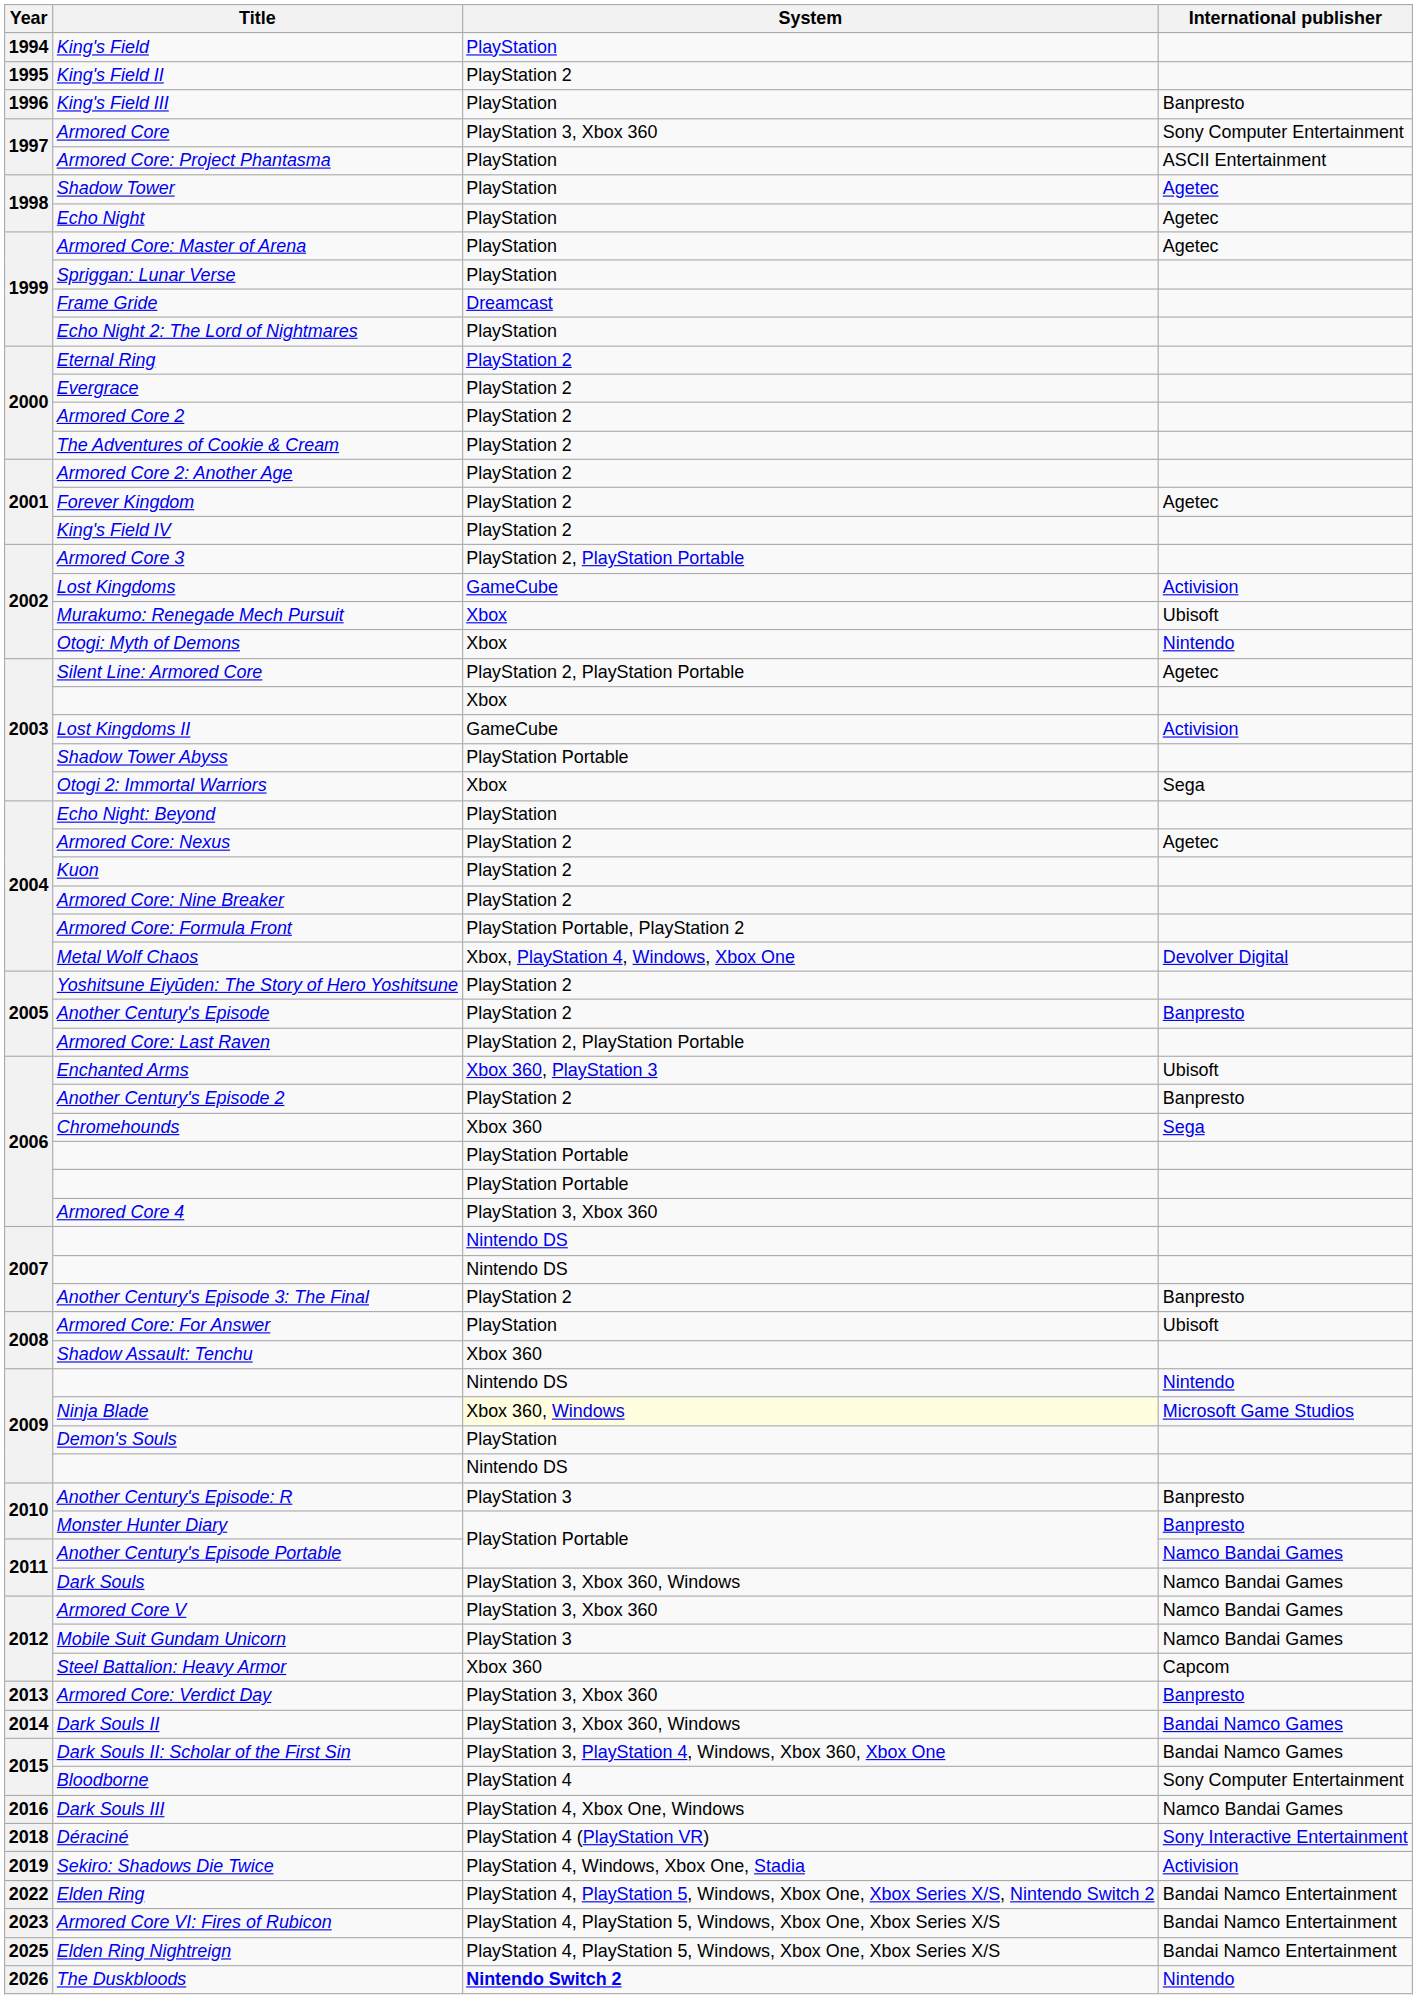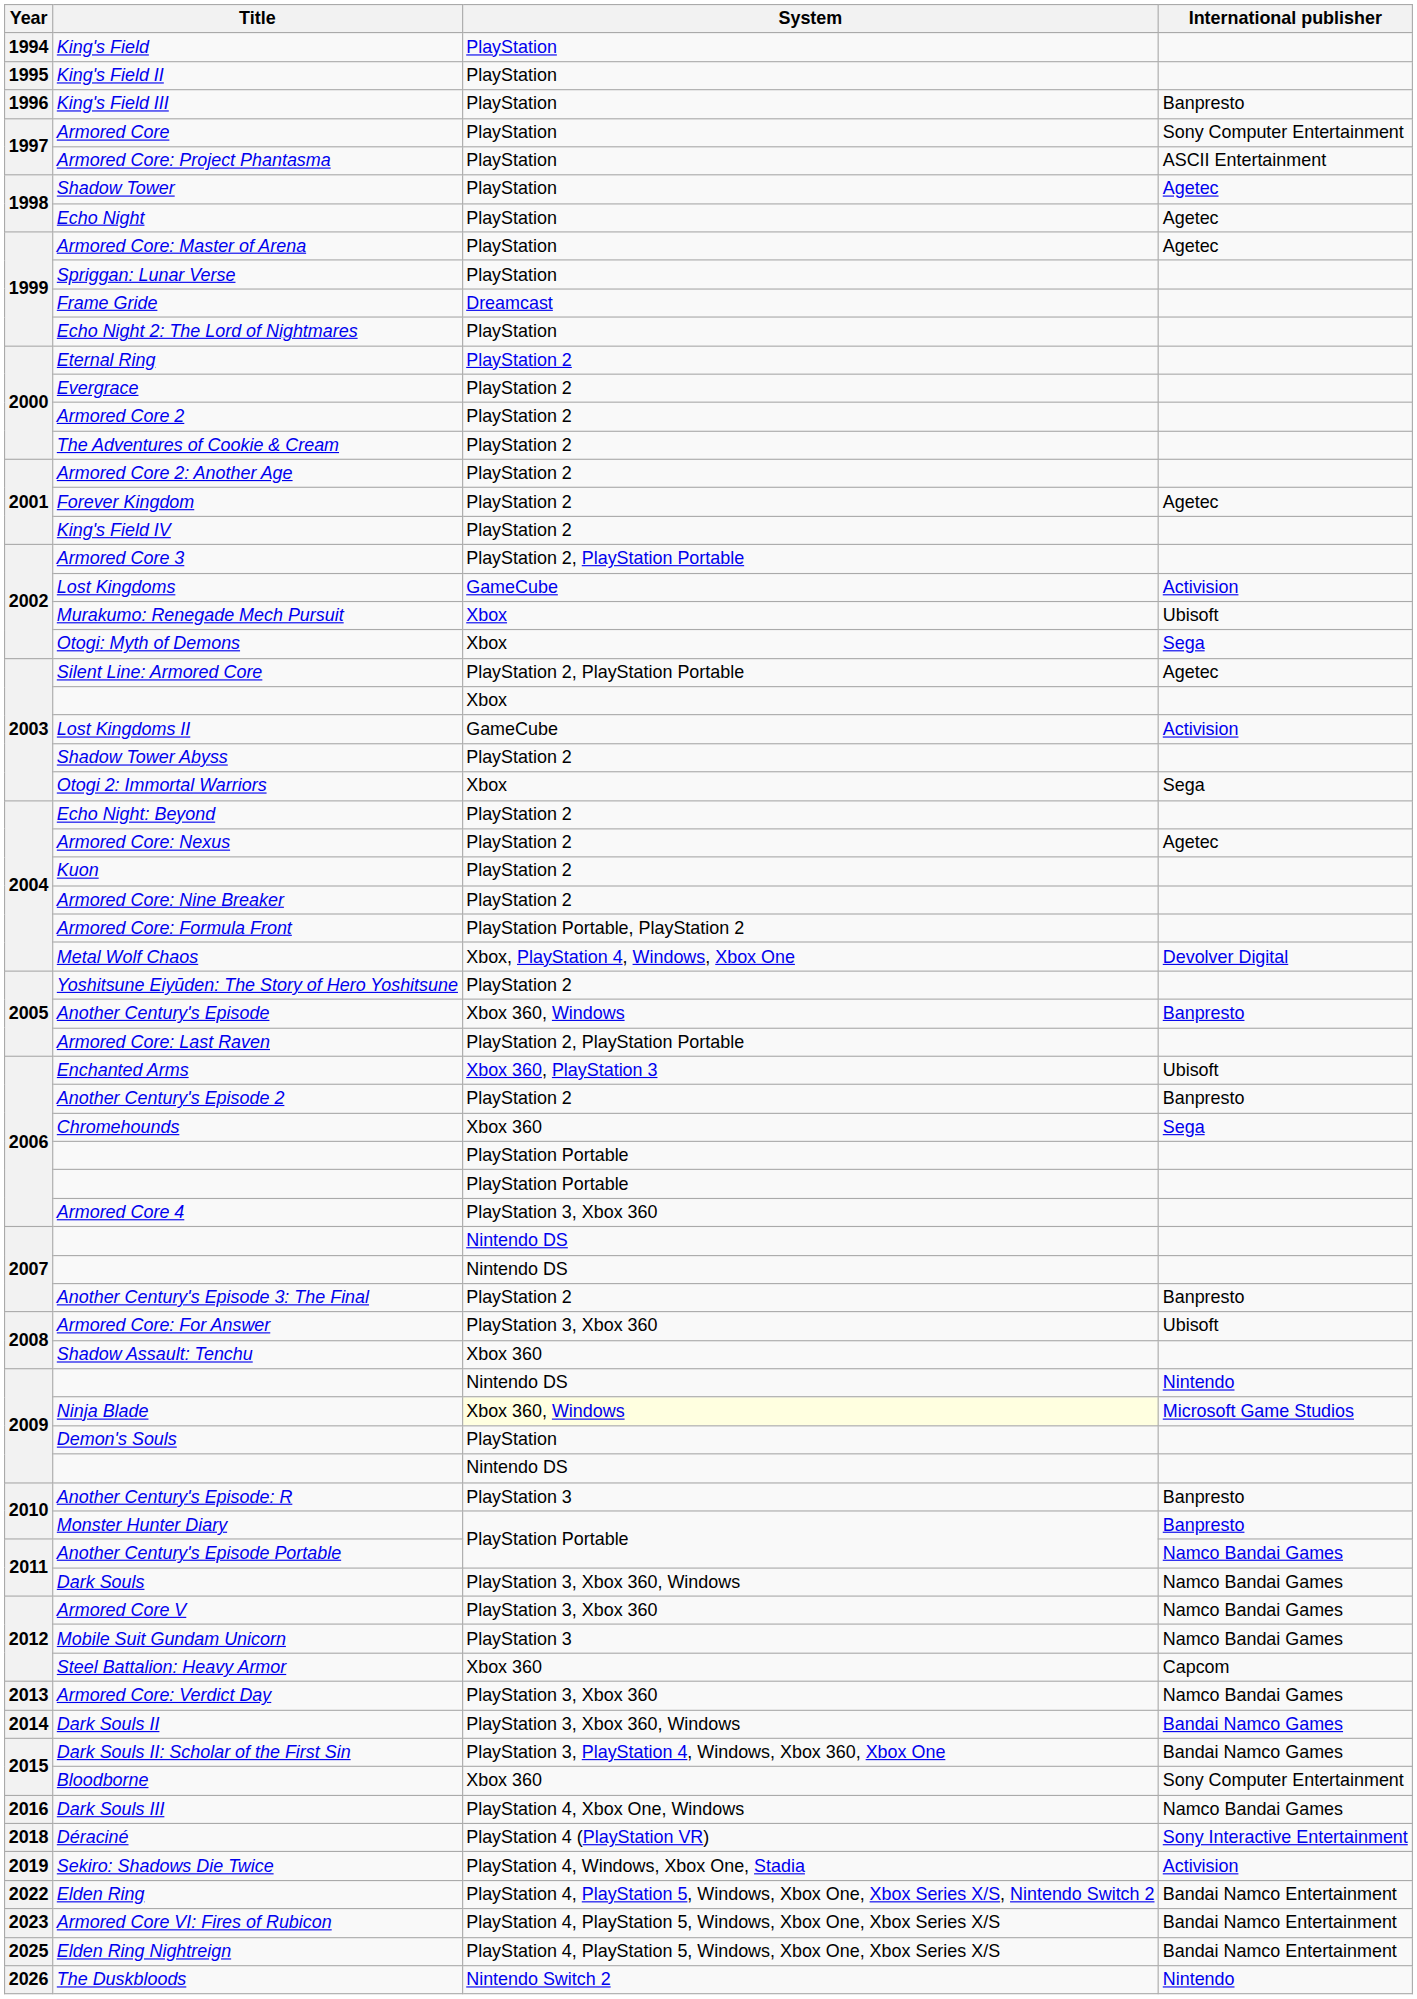 <table class="wikitable sortable" width="auto">
 <tr>
 <th>Year</th>
 <th>Title</th>
 <th>System</th>
 <th>International publisher</th>
 </tr>
 <tr>
 <th>1994</th>
 <td><em><a href='#'>King's Field</a></em></td>
 <td><a href='#'>PlayStation</a></td>
 <td></td>
 </tr>
 <tr>
 <th>1995</th>
 <td><em><a href='#'>King's Field II</a></em></td>
-<td>PlayStation 2</td>
+<td>PlayStation</td>
 <td></td>
 </tr>
 <tr>
 <th>1996</th>
 <td><em><a href='#'>King's Field III</a></em></td>
 <td>PlayStation</td>
 <td>Banpresto</td>
 </tr>
 <tr>
 <th rowspan="2">1997</th>
 <td><em><a href='#'>Armored Core</a></em></td>
-<td>PlayStation 3, Xbox 360</td>
+<td>PlayStation</td>
 <td>Sony Computer Entertainment</td>
 </tr>
 <tr>
 <td><em><a href='#'>Armored Core: Project Phantasma</a></em></td>
 <td>PlayStation</td>
 <td>ASCII Entertainment</td>
 </tr>
 <tr>
 <th rowspan="2">1998</th>
 <td><em><a href='#'>Shadow Tower</a></em></td>
 <td>PlayStation</td>
 <td><a href='#'>Agetec</a></td>
 </tr>
 <tr>
 <td><em><a href='#'>Echo Night</a></em></td>
 <td>PlayStation</td>
 <td>Agetec</td>
 </tr>
 <tr>
 <th rowspan="4">1999</th>
 <td><em><a href='#'>Armored Core: Master of Arena</a></em></td>
 <td>PlayStation</td>
 <td>Agetec</td>
 </tr>
 <tr>
 <td><em><a href='#'>Spriggan: Lunar Verse</a></em></td>
 <td>PlayStation</td>
 <td></td>
 </tr>
 <tr>
 <td><em><a href='#'>Frame Gride</a></em></td>
 <td><a href='#'>Dreamcast</a></td>
 <td></td>
 </tr>
 <tr>
 <td><em><a href='#'>Echo Night 2: The Lord of Nightmares</a></em></td>
 <td>PlayStation</td>
 <td></td>
 </tr>
 <tr>
 <th rowspan="4">2000</th>
 <td><em><a href='#'>Eternal Ring</a></em></td>
 <td><a href='#'>PlayStation 2</a></td>
 <td></td>
 </tr>
 <tr>
 <td><em><a href='#'>Evergrace</a></em></td>
 <td>PlayStation 2</td>
 <td></td>
 </tr>
 <tr>
 <td><em><a href='#'>Armored Core 2</a></em></td>
 <td>PlayStation 2</td>
 <td></td>
 </tr>
 <tr>
 <td><em><a href='#'>The Adventures of Cookie & Cream</a></em></td>
 <td>PlayStation 2</td>
 <td></td>
 </tr>
 <tr>
 <th rowspan="3">2001</th>
 <td><em><a href='#'>Armored Core 2: Another Age</a></em></td>
 <td>PlayStation 2</td>
 <td></td>
 </tr>
 <tr>
 <td><em><a href='#'>Forever Kingdom</a></em></td>
 <td>PlayStation 2</td>
 <td>Agetec</td>
 </tr>
 <tr>
 <td><em><a href='#'>King's Field IV</a></em></td>
 <td>PlayStation 2</td>
 <td></td>
 </tr>
 <tr>
 <th rowspan="4">2002</th>
 <td><em><a href='#'>Armored Core 3</a></em></td>
 <td>PlayStation 2, <a href='#'>PlayStation Portable</a></td>
 <td></td>
 </tr>
 <tr>
 <td><em><a href='#'>Lost Kingdoms</a></em></td>
 <td><a href='#'>GameCube</a></td>
 <td><a href='#'>Activision</a></td>
 </tr>
 <tr>
 <td><em><a href='#'>Murakumo: Renegade Mech Pursuit</a></em></td>
 <td><a href='#'>Xbox</a></td>
 <td>Ubisoft</td>
 </tr>
 <tr>
 <td><em><a href='#'>Otogi: Myth of Demons</a></em></td>
 <td>Xbox</td>
-<td><a href='#'>Nintendo</a></td>
+<td><a href='#'>Sega</a></td>
 </tr>
 <tr>
 <th rowspan="5">2003</th>
 <td><em><a href='#'>Silent Line: Armored Core</a></em></td>
 <td>PlayStation 2, PlayStation Portable</td>
 <td>Agetec</td>
 </tr>
 <tr>
 <td><em></em></td>
 <td>Xbox</td>
 <td></td>
 </tr>
 <tr>
 <td><em><a href='#'>Lost Kingdoms II</a></em></td>
 <td>GameCube</td>
 <td><a href='#'>Activision</a></td>
 </tr>
 <tr>
 <td><em><a href='#'>Shadow Tower Abyss</a></em></td>
-<td>PlayStation Portable</td>
+<td>PlayStation 2</td>
 <td></td>
 </tr>
 <tr>
 <td><em><a href='#'>Otogi 2: Immortal Warriors</a></em></td>
 <td>Xbox</td>
 <td>Sega</td>
 </tr>
 <tr>
 <th rowspan="6">2004</th>
 <td><em><a href='#'>Echo Night: Beyond</a></em></td>
-<td>PlayStation</td>
+<td>PlayStation 2</td>
 <td></td>
 </tr>
 <tr>
 <td><em><a href='#'>Armored Core: Nexus</a></em></td>
 <td>PlayStation 2</td>
 <td>Agetec</td>
 </tr>
 <tr>
 <td><em><a href='#'>Kuon</a></em></td>
 <td>PlayStation 2</td>
 <td></td>
 </tr>
 <tr>
 <td><em><a href='#'>Armored Core: Nine Breaker</a></em></td>
 <td>PlayStation 2</td>
 <td></td>
 </tr>
 <tr>
 <td><em><a href='#'>Armored Core: Formula Front</a></em></td>
 <td>PlayStation Portable, PlayStation 2</td>
 <td></td>
 </tr>
 <tr>
 <td><em><a href='#'>Metal Wolf Chaos</a></em></td>
 <td>Xbox, <a href='#'>PlayStation 4</a>, <a href='#'>Windows</a>, <a href='#'>Xbox One</a></td>
 <td><a href='#'>Devolver Digital</a></td>
 </tr>
 <tr>
 <th rowspan="3">2005</th>
 <td><em><a href='#'>Yoshitsune Eiyūden: The Story of Hero Yoshitsune</a></em></td>
 <td>PlayStation 2</td>
 <td></td>
 </tr>
 <tr>
 <td><em><a href='#'>Another Century's Episode</a></em></td>
-<td>PlayStation 2</td>
+<td>Xbox 360, <a href='#'>Windows</a></td>
 <td><a href='#'>Banpresto</a></td>
 </tr>
 <tr>
 <td><em><a href='#'>Armored Core: Last Raven</a></em></td>
 <td>PlayStation 2, PlayStation Portable</td>
 <td></td>
 </tr>
 <tr>
 <th rowspan="6">2006</th>
 <td><em><a href='#'>Enchanted Arms</a></em></td>
 <td><a href='#'>Xbox 360</a>, <a href='#'>PlayStation 3</a></td>
 <td>Ubisoft</td>
 </tr>
 <tr>
 <td><em><a href='#'>Another Century's Episode 2</a></em></td>
 <td>PlayStation 2</td>
 <td>Banpresto</td>
 </tr>
 <tr>
 <td><em><a href='#'>Chromehounds</a></em></td>
 <td>Xbox 360</td>
 <td><a href='#'>Sega</a></td>
 </tr>
 <tr>
 <td><em></em></td>
 <td>PlayStation Portable</td>
 <td></td>
 </tr>
 <tr>
 <td><em></em></td>
 <td>PlayStation Portable</td>
 <td></td>
 </tr>
 <tr>
 <td><em><a href='#'>Armored Core 4</a></em></td>
 <td>PlayStation 3, Xbox 360</td>
 <td></td>
 </tr>
 <tr>
 <th rowspan="3">2007</th>
 <td><em></em></td>
 <td><a href='#'>Nintendo DS</a></td>
 <td></td>
 </tr>
 <tr>
 <td><em></em></td>
 <td>Nintendo DS</td>
 <td></td>
 </tr>
 <tr>
 <td><em><a href='#'>Another Century's Episode 3: The Final</a></em></td>
 <td>PlayStation 2</td>
 <td>Banpresto</td>
 </tr>
 <tr>
 <th rowspan="2">2008</th>
 <td><em><a href='#'>Armored Core: For Answer</a></em></td>
-<td>PlayStation</td>
+<td>PlayStation 3, Xbox 360</td>
 <td>Ubisoft</td>
 </tr>
 <tr>
 <td><em><a href='#'>Shadow Assault: Tenchu</a></em></td>
 <td>Xbox 360</td>
 <td></td>
 </tr>
 <tr>
 <th rowspan="4">2009</th>
 <td><em></em></td>
 <td>Nintendo DS</td>
 <td><a href='#'>Nintendo</a></td>
 </tr>
 <tr>
 <td><em><a href='#'>Ninja Blade</a></em></td>
 <td style="background: lightyellow;">Xbox 360, <a href='#'>Windows</a></td>
 <td><a href='#'>Microsoft Game Studios</a></td>
 </tr>
 <tr>
 <td><em><a href='#'>Demon's Souls</a></em></td>
 <td>PlayStation</td>
 <td></td>
 </tr>
 <tr>
 <td><em></em></td>
 <td>Nintendo DS</td>
 <td></td>
 </tr>
 <tr>
 <th rowspan="2">2010</th>
 <td><em><a href='#'>Another Century's Episode: R</a></em></td>
 <td>PlayStation 3</td>
 <td>Banpresto</td>
 </tr>
 <tr>
 <td><em><a href='#'>Monster Hunter Diary</a></em></td>
 <td rowspan="2">PlayStation Portable</td>
 <td><a href='#'>Banpresto</a></td>
 </tr>
 <tr>
 <th rowspan="2">2011</th>
 <td><em><a href='#'>Another Century's Episode Portable</a></em></td>
 <td><a href='#'>Namco Bandai Games</a></td>
 </tr>
 <tr>
 <td><em><a href='#'>Dark Souls</a></em></td>
 <td>PlayStation 3, Xbox 360, Windows</td>
 <td>Namco Bandai Games</td>
 </tr>
 <tr>
 <th rowspan="3">2012</th>
 <td><em><a href='#'>Armored Core V</a></em></td>
 <td>PlayStation 3, Xbox 360</td>
 <td>Namco Bandai Games</td>
 </tr>
 <tr>
 <td><em><a href='#'>Mobile Suit Gundam Unicorn</a></em></td>
 <td>PlayStation 3</td>
 <td>Namco Bandai Games</td>
 </tr>
 <tr>
 <td><em><a href='#'>Steel Battalion: Heavy Armor</a></em></td>
 <td>Xbox 360</td>
 <td>Capcom</td>
 </tr>
 <tr>
 <th>2013</th>
 <td><em><a href='#'>Armored Core: Verdict Day</a></em></td>
 <td>PlayStation 3, Xbox 360</td>
-<td><a href='#'>Banpresto</a></td>
+<td>Namco Bandai Games</td>
 </tr>
 <tr>
 <th>2014</th>
 <td><em><a href='#'>Dark Souls II</a></em></td>
 <td>PlayStation 3, Xbox 360, Windows</td>
 <td><a href='#'>Bandai Namco Games</a></td>
 </tr>
 <tr>
 <th rowspan="2">2015</th>
 <td><em><a href='#'>Dark Souls II: Scholar of the First Sin</a></em></td>
 <td>PlayStation 3, <a href='#'>PlayStation 4</a>, Windows, Xbox 360, <a href='#'>Xbox One</a></td>
 <td>Bandai Namco Games</td>
 </tr>
 <tr>
 <td><em><a href='#'>Bloodborne</a></em></td>
-<td>PlayStation 4</td>
+<td>Xbox 360</td>
 <td>Sony Computer Entertainment</td>
 </tr>
 <tr>
 <th>2016</th>
 <td><em><a href='#'>Dark Souls III</a></em></td>
 <td>PlayStation 4, Xbox One, Windows</td>
 <td>Namco Bandai Games</td>
 </tr>
 <tr>
 <th>2018</th>
 <td><em><a href='#'>Déraciné</a></em></td>
 <td>PlayStation 4 (<a href='#'>PlayStation VR</a>)</td>
 <td><a href='#'>Sony Interactive Entertainment</a></td>
 </tr>
 <tr>
 <th>2019</th>
 <td><em><a href='#'>Sekiro: Shadows Die Twice</a></em></td>
 <td>PlayStation 4, Windows, Xbox One, <a href='#'>Stadia</a></td>
 <td><a href='#'>Activision</a></td>
 </tr>
 <tr>
 <th>2022</th>
 <td><em><a href='#'>Elden Ring</a></em></td>
 <td>PlayStation 4, <a href='#'>PlayStation 5</a>, Windows, Xbox One, <a href='#'>Xbox Series X/S</a>, <a href='#'>Nintendo Switch 2</a></td>
 <td>Bandai Namco Entertainment</td>
 </tr>
 <tr>
 <th>2023</th>
 <td><em><a href='#'>Armored Core VI: Fires of Rubicon</a></em></td>
 <td>PlayStation 4, PlayStation 5, Windows, Xbox One, Xbox Series X/S</td>
 <td>Bandai Namco Entertainment</td>
 </tr>
 <tr>
 <th>2025</th>
 <td><em><a href='#'>Elden Ring Nightreign</a></em></td>
 <td>PlayStation 4, PlayStation 5, Windows, Xbox One, Xbox Series X/S</td>
 <td>Bandai Namco Entertainment</td>
 </tr>
 <tr>
 <th>2026</th>
 <td><em><a href='#'>The Duskbloods</a></em></td>
-<td><strong><a href='#'>Nintendo Switch 2</a></strong></td>
+<td><a href='#'>Nintendo Switch 2</a></td>
 <td><a href='#'>Nintendo</a></td>
 </tr>
 </table>
